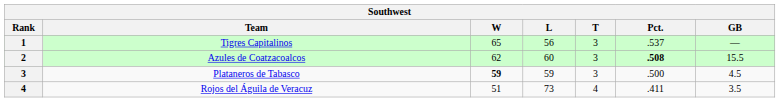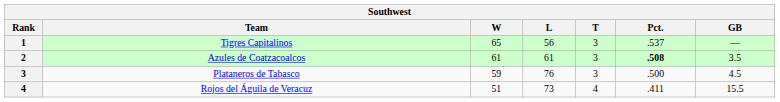 <table class="wikitable plainrowheaders" width="100%" style="text-align:center;">
 <tr>
 <th colspan="7">Southwest</th>
 </tr>
 <tr>
 <th scope="col" width="5%">Rank</th>
 <th>Team</th>
 <th>W</th>
 <th>L</th>
 <th>T</th>
 <th>Pct.</th>
 <th>GB</th>
 </tr>
 <tr style="background-color:#ccffcc;">
 <th>1</th>
 <td><a href='#'>Tigres Capitalinos</a></td>
 <td>65</td>
 <td>56</td>
 <td>3</td>
 <td>.537</td>
 <td>—</td>
 </tr>
 <tr style="background-color:#ccffcc;">
 <th>2</th>
 <td><a href='#'>Azules de Coatzacoalcos</a></td>
-<td>62</td>
-<td>60</td>
+<td>61</td>
+<td>61</td>
 <td>3</td>
 <td><strong>.508</strong></td>
-<td>15.5</td>
+<td>3.5</td>
 </tr>
 <tr>
 <th>3</th>
 <td><a href='#'>Plataneros de Tabasco</a></td>
-<td><strong>59</strong></td>
 <td>59</td>
+<td>76</td>
 <td>3</td>
 <td>.500</td>
 <td>4.5</td>
 </tr>
 <tr>
 <th>4</th>
 <td><a href='#'>Rojos del Águila de Veracuz</a></td>
 <td>51</td>
 <td>73</td>
 <td>4</td>
 <td>.411</td>
-<td>3.5</td>
+<td>15.5</td>
 </tr>
 </table>
